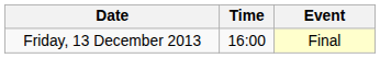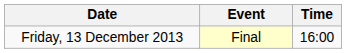 <table class = "wikitable" style="text-align:center;">
 <tr>
 <th width=220>Date</th>
+<th width=100>Event</th>
 <th width=50>Time</th>
-<th width=100>Event</th>
 </tr>
 <tr>
 <td>Friday, 13 December 2013</td>
+<td bgcolor=ffffcc>Final</td>
 <td>16:00</td>
-<td bgcolor=ffffcc>Final</td>
 </tr>
 </table>
